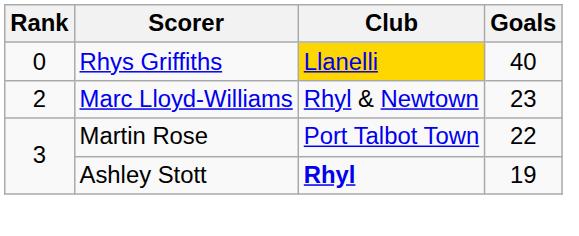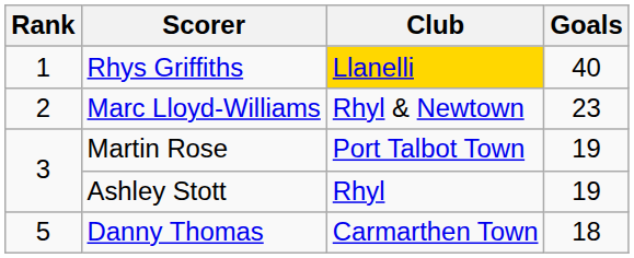 <table class="wikitable">
 <tr>
 <th>Rank</th>
 <th>Scorer</th>
 <th>Club</th>
 <th>Goals</th>
 </tr>
 <tr>
-<td rowspan="1" align="center">0</td>
+<td rowspan="1" align="center">1</td>
 <td> <a href='#'>Rhys Griffiths</a></td>
 <td style="background: gold;"><a href='#'>Llanelli</a></td>
 <td align="center">40</td>
 </tr>
 <tr>
 <td rowspan="1" align="center">2</td>
 <td> <a href='#'>Marc Lloyd-Williams</a></td>
 <td><a href='#'>Rhyl</a> & <a href='#'>Newtown</a></td>
 <td align="center">23</td>
 </tr>
 <tr>
 <td rowspan="2" align="center">3</td>
 <td> Martin Rose</td>
 <td><a href='#'>Port Talbot Town</a></td>
-<td align="center">22</td>
+<td align="center">19</td>
 </tr>
 <tr>
 <td> Ashley Stott</td>
-<td><strong><a href='#'>Rhyl</a></strong></td>
+<td><a href='#'>Rhyl</a></td>
 <td align="center">19</td>
 </tr>
+<tr>
+<td rowspan="1" align="center">5</td>
+<td> <a href='#'>Danny Thomas</a></td>
+<td><a href='#'>Carmarthen Town</a></td>
+<td align="center">18</td>
+</tr>
 </table>
